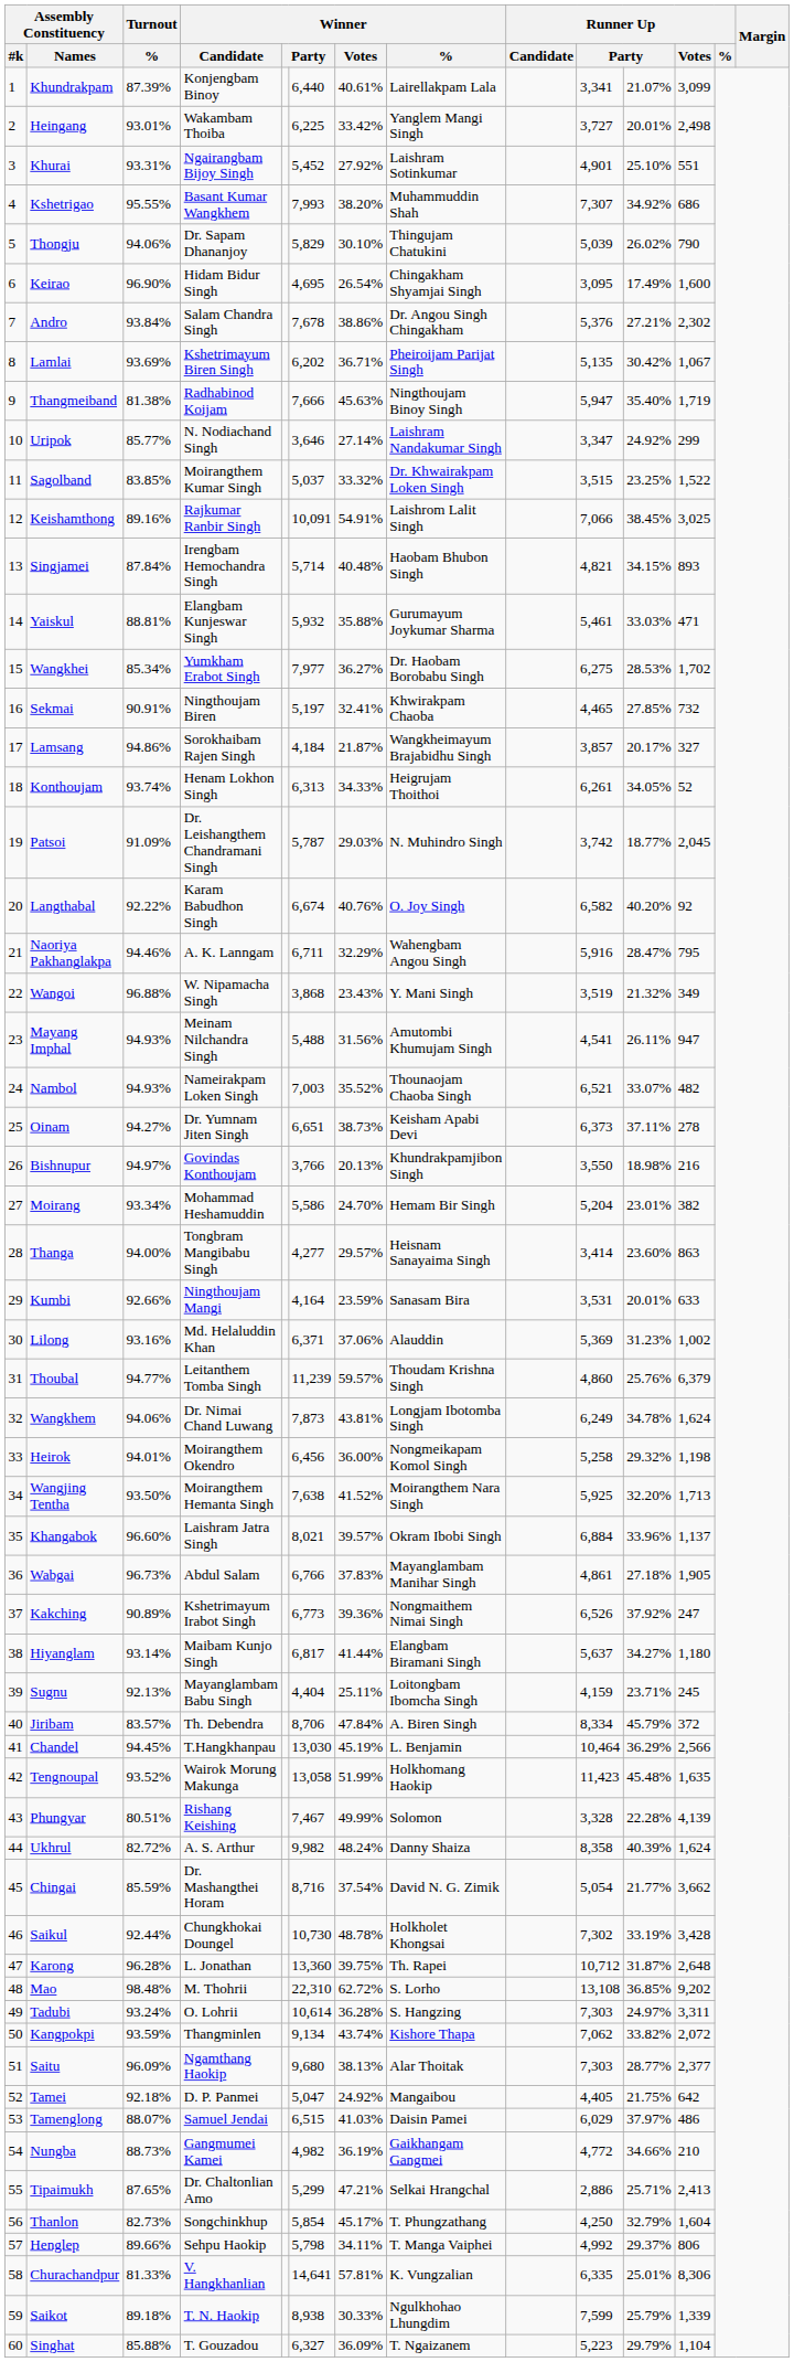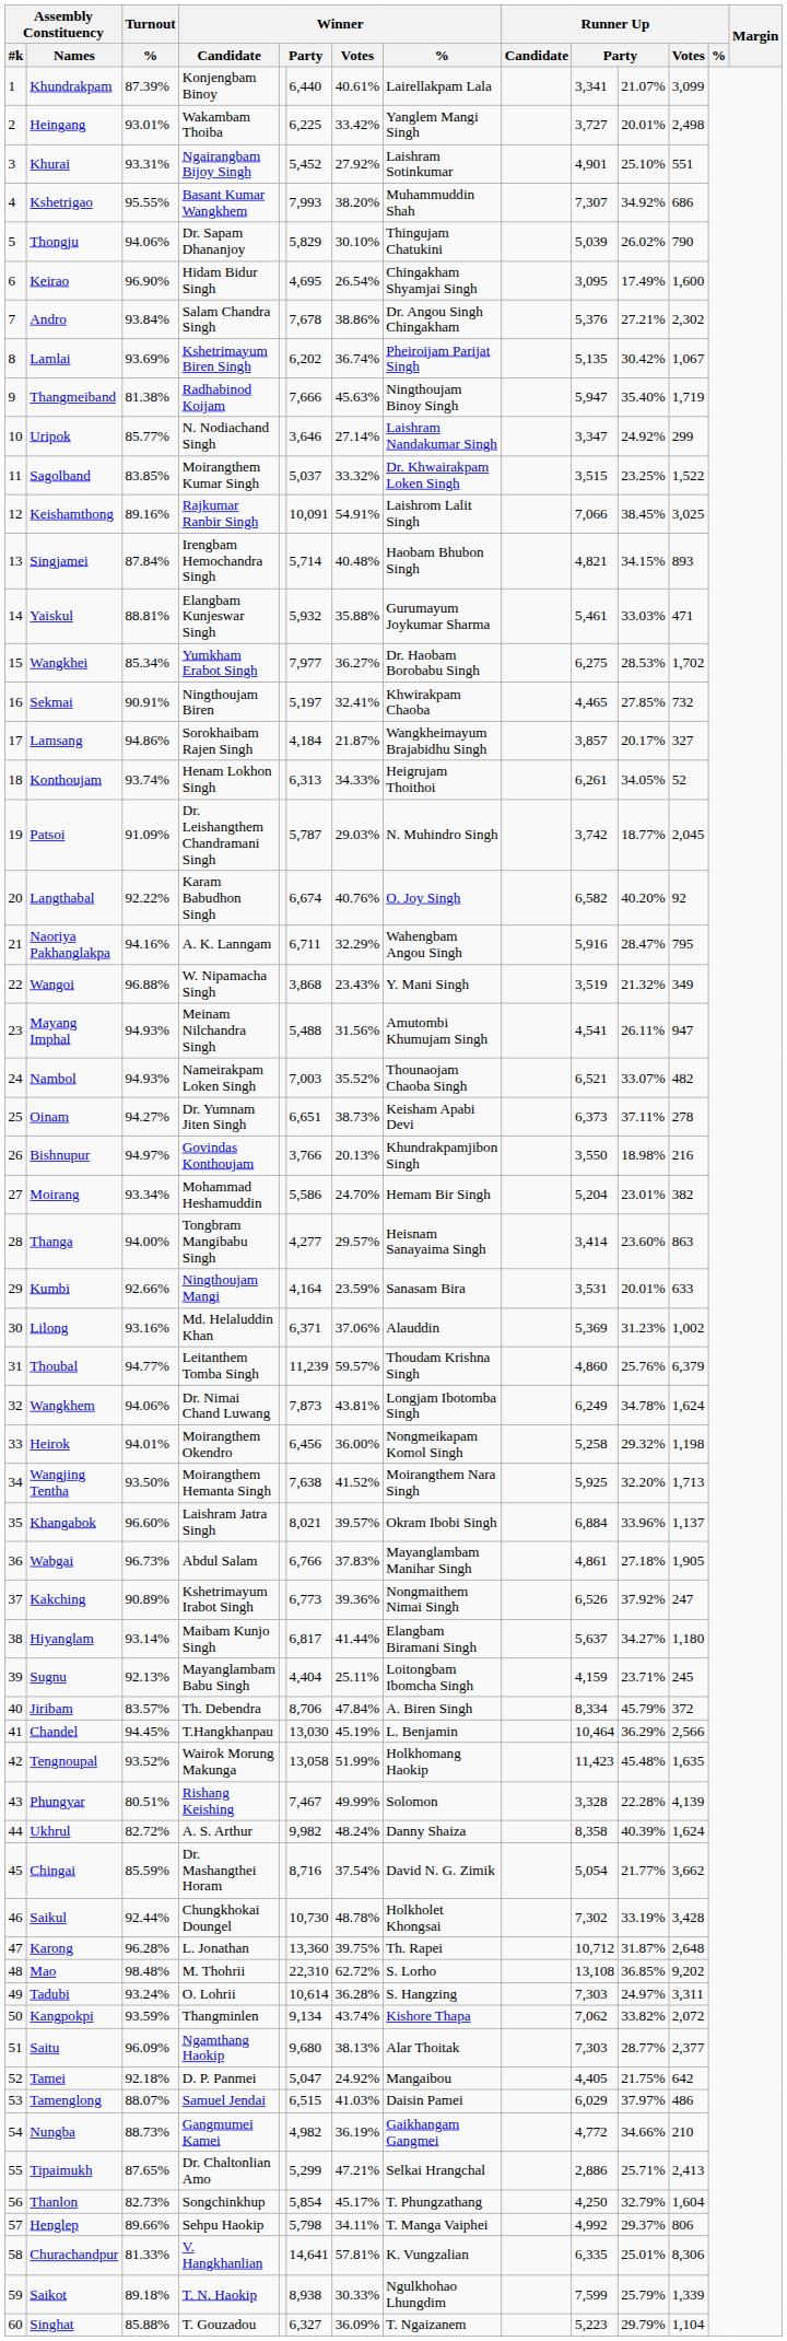 <table class="wikitable sortable">
 <tr>
 <th colspan="2">Assembly Constituency</th>
 <th>Turnout</th>
 <th colspan="5">Winner</th>
 <th colspan="5">Runner Up</th>
 <th rowspan="2" data-sort-type=number>Margin</th>
 </tr>
 <tr>
 <th>#k</th>
 <th>Names</th>
 <th>%</th>
 <th>Candidate</th>
 <th colspan="2">Party</th>
 <th data-sort-type=number>Votes</th>
 <th>%</th>
 <th>Candidate</th>
 <th colspan="2">Party</th>
 <th data-sort-type=number>Votes</th>
 <th>%</th>
 </tr>
 <tr>
 <td>1</td>
 <td><a href='#'>Khundrakpam</a></td>
 <td>87.39%</td>
 <td>Konjengbam Binoy</td>
 <td></td>
 <td>6,440</td>
 <td>40.61%</td>
 <td>Lairellakpam Lala</td>
 <td></td>
 <td>3,341</td>
 <td>21.07%</td>
 <td>3,099</td>
 </tr>
 <tr>
 <td>2</td>
 <td><a href='#'>Heingang</a></td>
 <td>93.01%</td>
 <td>Wakambam Thoiba</td>
 <td></td>
 <td>6,225</td>
 <td>33.42%</td>
 <td>Yanglem Mangi Singh</td>
 <td></td>
 <td>3,727</td>
 <td>20.01%</td>
 <td>2,498</td>
 </tr>
 <tr>
 <td>3</td>
 <td><a href='#'>Khurai</a></td>
 <td>93.31%</td>
 <td><a href='#'>Ngairangbam Bijoy Singh</a></td>
 <td></td>
 <td>5,452</td>
 <td>27.92%</td>
 <td>Laishram Sotinkumar</td>
 <td></td>
 <td>4,901</td>
 <td>25.10%</td>
 <td>551</td>
 </tr>
 <tr>
 <td>4</td>
 <td><a href='#'>Kshetrigao</a></td>
 <td>95.55%</td>
 <td><a href='#'>Basant Kumar Wangkhem</a></td>
 <td></td>
 <td>7,993</td>
 <td>38.20%</td>
 <td>Muhammuddin Shah</td>
 <td></td>
 <td>7,307</td>
 <td>34.92%</td>
 <td>686</td>
 </tr>
 <tr>
 <td>5</td>
 <td><a href='#'>Thongju</a></td>
 <td>94.06%</td>
 <td>Dr. Sapam Dhananjoy</td>
 <td></td>
 <td>5,829</td>
 <td>30.10%</td>
 <td>Thingujam Chatukini</td>
 <td></td>
 <td>5,039</td>
 <td>26.02%</td>
 <td>790</td>
 </tr>
 <tr>
 <td>6</td>
 <td><a href='#'>Keirao</a></td>
 <td>96.90%</td>
 <td>Hidam Bidur Singh</td>
 <td></td>
 <td>4,695</td>
 <td>26.54%</td>
 <td>Chingakham Shyamjai Singh</td>
 <td></td>
 <td>3,095</td>
 <td>17.49%</td>
 <td>1,600</td>
 </tr>
 <tr>
 <td>7</td>
 <td><a href='#'>Andro</a></td>
 <td>93.84%</td>
 <td>Salam Chandra Singh</td>
 <td></td>
 <td>7,678</td>
 <td>38.86%</td>
 <td>Dr. Angou Singh Chingakham</td>
 <td></td>
 <td>5,376</td>
 <td>27.21%</td>
 <td>2,302</td>
 </tr>
 <tr>
 <td>8</td>
 <td><a href='#'>Lamlai</a></td>
 <td>93.69%</td>
 <td><a href='#'>Kshetrimayum Biren Singh</a></td>
 <td></td>
 <td>6,202</td>
-<td>36.71%</td>
+<td>36.74%</td>
 <td><a href='#'>Pheiroijam Parijat Singh</a></td>
 <td></td>
 <td>5,135</td>
 <td>30.42%</td>
 <td>1,067</td>
 </tr>
 <tr>
 <td>9</td>
 <td><a href='#'>Thangmeiband</a></td>
 <td>81.38%</td>
 <td><a href='#'>Radhabinod Koijam</a></td>
 <td></td>
 <td>7,666</td>
 <td>45.63%</td>
 <td>Ningthoujam Binoy Singh</td>
 <td></td>
 <td>5,947</td>
 <td>35.40%</td>
 <td>1,719</td>
 </tr>
 <tr>
 <td>10</td>
 <td><a href='#'>Uripok</a></td>
 <td>85.77%</td>
 <td>N. Nodiachand Singh</td>
 <td></td>
 <td>3,646</td>
 <td>27.14%</td>
 <td><a href='#'>Laishram Nandakumar Singh</a></td>
 <td></td>
 <td>3,347</td>
 <td>24.92%</td>
 <td>299</td>
 </tr>
 <tr>
 <td>11</td>
 <td><a href='#'>Sagolband</a></td>
 <td>83.85%</td>
 <td>Moirangthem Kumar Singh</td>
 <td></td>
 <td>5,037</td>
 <td>33.32%</td>
 <td><a href='#'>Dr. Khwairakpam Loken Singh</a></td>
 <td></td>
 <td>3,515</td>
 <td>23.25%</td>
 <td>1,522</td>
 </tr>
 <tr>
 <td>12</td>
 <td><a href='#'>Keishamthong</a></td>
 <td>89.16%</td>
 <td><a href='#'>Rajkumar Ranbir Singh</a></td>
 <td></td>
 <td>10,091</td>
 <td>54.91%</td>
 <td>Laishrom Lalit Singh</td>
 <td></td>
 <td>7,066</td>
 <td>38.45%</td>
 <td>3,025</td>
 </tr>
 <tr>
 <td>13</td>
 <td><a href='#'>Singjamei</a></td>
 <td>87.84%</td>
 <td>Irengbam Hemochandra Singh</td>
 <td></td>
 <td>5,714</td>
 <td>40.48%</td>
 <td>Haobam Bhubon Singh</td>
 <td></td>
 <td>4,821</td>
 <td>34.15%</td>
 <td>893</td>
 </tr>
 <tr>
 <td>14</td>
 <td><a href='#'>Yaiskul</a></td>
 <td>88.81%</td>
 <td>Elangbam Kunjeswar Singh</td>
 <td></td>
 <td>5,932</td>
 <td>35.88%</td>
 <td>Gurumayum Joykumar Sharma</td>
 <td></td>
 <td>5,461</td>
 <td>33.03%</td>
 <td>471</td>
 </tr>
 <tr>
 <td>15</td>
 <td><a href='#'>Wangkhei</a></td>
 <td>85.34%</td>
 <td><a href='#'>Yumkham Erabot Singh</a></td>
 <td></td>
 <td>7,977</td>
 <td>36.27%</td>
 <td>Dr. Haobam Borobabu Singh</td>
 <td></td>
 <td>6,275</td>
 <td>28.53%</td>
 <td>1,702</td>
 </tr>
 <tr>
 <td>16</td>
 <td><a href='#'>Sekmai</a></td>
 <td>90.91%</td>
 <td>Ningthoujam Biren</td>
 <td></td>
 <td>5,197</td>
 <td>32.41%</td>
 <td>Khwirakpam Chaoba</td>
 <td></td>
 <td>4,465</td>
 <td>27.85%</td>
 <td>732</td>
 </tr>
 <tr>
 <td>17</td>
 <td><a href='#'>Lamsang</a></td>
 <td>94.86%</td>
 <td>Sorokhaibam Rajen Singh</td>
 <td></td>
 <td>4,184</td>
 <td>21.87%</td>
 <td>Wangkheimayum Brajabidhu Singh</td>
 <td></td>
 <td>3,857</td>
 <td>20.17%</td>
 <td>327</td>
 </tr>
 <tr>
 <td>18</td>
 <td><a href='#'>Konthoujam</a></td>
 <td>93.74%</td>
 <td>Henam Lokhon Singh</td>
 <td></td>
 <td>6,313</td>
 <td>34.33%</td>
 <td>Heigrujam Thoithoi</td>
 <td></td>
 <td>6,261</td>
 <td>34.05%</td>
 <td>52</td>
 </tr>
 <tr>
 <td>19</td>
 <td><a href='#'>Patsoi</a></td>
 <td>91.09%</td>
 <td>Dr. Leishangthem Chandramani Singh</td>
 <td></td>
 <td>5,787</td>
 <td>29.03%</td>
 <td>N. Muhindro Singh</td>
 <td></td>
 <td>3,742</td>
 <td>18.77%</td>
 <td>2,045</td>
 </tr>
 <tr>
 <td>20</td>
 <td><a href='#'>Langthabal</a></td>
 <td>92.22%</td>
 <td>Karam Babudhon Singh</td>
 <td></td>
 <td>6,674</td>
 <td>40.76%</td>
 <td><a href='#'>O. Joy Singh</a></td>
 <td></td>
 <td>6,582</td>
 <td>40.20%</td>
 <td>92</td>
 </tr>
 <tr>
 <td>21</td>
 <td><a href='#'>Naoriya Pakhanglakpa</a></td>
-<td>94.46%</td>
+<td>94.16%</td>
 <td>A. K. Lanngam</td>
 <td></td>
 <td>6,711</td>
 <td>32.29%</td>
 <td>Wahengbam Angou Singh</td>
 <td></td>
 <td>5,916</td>
 <td>28.47%</td>
 <td>795</td>
 </tr>
 <tr>
 <td>22</td>
 <td><a href='#'>Wangoi</a></td>
 <td>96.88%</td>
 <td>W. Nipamacha Singh</td>
 <td></td>
 <td>3,868</td>
 <td>23.43%</td>
 <td>Y. Mani Singh</td>
 <td></td>
 <td>3,519</td>
 <td>21.32%</td>
 <td>349</td>
 </tr>
 <tr>
 <td>23</td>
 <td><a href='#'>Mayang Imphal</a></td>
 <td>94.93%</td>
 <td>Meinam Nilchandra Singh</td>
 <td></td>
 <td>5,488</td>
 <td>31.56%</td>
 <td>Amutombi Khumujam Singh</td>
 <td></td>
 <td>4,541</td>
 <td>26.11%</td>
 <td>947</td>
 </tr>
 <tr>
 <td>24</td>
 <td><a href='#'>Nambol</a></td>
 <td>94.93%</td>
 <td>Nameirakpam Loken Singh</td>
 <td></td>
 <td>7,003</td>
 <td>35.52%</td>
 <td>Thounaojam Chaoba Singh</td>
 <td></td>
 <td>6,521</td>
 <td>33.07%</td>
 <td>482</td>
 </tr>
 <tr>
 <td>25</td>
 <td><a href='#'>Oinam</a></td>
 <td>94.27%</td>
 <td>Dr. Yumnam Jiten Singh</td>
 <td></td>
 <td>6,651</td>
 <td>38.73%</td>
 <td>Keisham Apabi Devi</td>
 <td></td>
 <td>6,373</td>
 <td>37.11%</td>
 <td>278</td>
 </tr>
 <tr>
 <td>26</td>
 <td><a href='#'>Bishnupur</a></td>
 <td>94.97%</td>
 <td><a href='#'>Govindas Konthoujam</a></td>
 <td></td>
 <td>3,766</td>
 <td>20.13%</td>
 <td>Khundrakpamjibon Singh</td>
 <td></td>
 <td>3,550</td>
 <td>18.98%</td>
 <td>216</td>
 </tr>
 <tr>
 <td>27</td>
 <td><a href='#'>Moirang</a></td>
 <td>93.34%</td>
 <td>Mohammad Heshamuddin</td>
 <td></td>
 <td>5,586</td>
 <td>24.70%</td>
 <td>Hemam Bir Singh</td>
 <td></td>
 <td>5,204</td>
 <td>23.01%</td>
 <td>382</td>
 </tr>
 <tr>
 <td>28</td>
 <td><a href='#'>Thanga</a></td>
 <td>94.00%</td>
 <td>Tongbram Mangibabu Singh</td>
 <td></td>
 <td>4,277</td>
 <td>29.57%</td>
 <td>Heisnam Sanayaima Singh</td>
 <td></td>
 <td>3,414</td>
 <td>23.60%</td>
 <td>863</td>
 </tr>
 <tr>
 <td>29</td>
 <td><a href='#'>Kumbi</a></td>
 <td>92.66%</td>
 <td><a href='#'>Ningthoujam Mangi</a></td>
 <td></td>
 <td>4,164</td>
 <td>23.59%</td>
 <td>Sanasam Bira</td>
 <td></td>
 <td>3,531</td>
 <td>20.01%</td>
 <td>633</td>
 </tr>
 <tr>
 <td>30</td>
 <td><a href='#'>Lilong</a></td>
 <td>93.16%</td>
 <td>Md. Helaluddin Khan</td>
 <td></td>
 <td>6,371</td>
 <td>37.06%</td>
 <td>Alauddin</td>
 <td></td>
 <td>5,369</td>
 <td>31.23%</td>
 <td>1,002</td>
 </tr>
 <tr>
 <td>31</td>
 <td><a href='#'>Thoubal</a></td>
 <td>94.77%</td>
 <td>Leitanthem Tomba Singh</td>
 <td></td>
 <td>11,239</td>
 <td>59.57%</td>
 <td>Thoudam Krishna Singh</td>
 <td></td>
 <td>4,860</td>
 <td>25.76%</td>
 <td>6,379</td>
 </tr>
 <tr>
 <td>32</td>
 <td><a href='#'>Wangkhem</a></td>
 <td>94.06%</td>
 <td>Dr. Nimai Chand Luwang</td>
 <td></td>
 <td>7,873</td>
 <td>43.81%</td>
 <td>Longjam Ibotomba Singh</td>
 <td></td>
 <td>6,249</td>
 <td>34.78%</td>
 <td>1,624</td>
 </tr>
 <tr>
 <td>33</td>
 <td><a href='#'>Heirok</a></td>
 <td>94.01%</td>
 <td>Moirangthem Okendro</td>
 <td></td>
 <td>6,456</td>
 <td>36.00%</td>
 <td>Nongmeikapam Komol Singh</td>
 <td></td>
 <td>5,258</td>
 <td>29.32%</td>
 <td>1,198</td>
 </tr>
 <tr>
 <td>34</td>
 <td><a href='#'>Wangjing Tentha</a></td>
 <td>93.50%</td>
 <td>Moirangthem Hemanta Singh</td>
 <td></td>
 <td>7,638</td>
 <td>41.52%</td>
 <td>Moirangthem Nara Singh</td>
 <td></td>
 <td>5,925</td>
 <td>32.20%</td>
 <td>1,713</td>
 </tr>
 <tr>
 <td>35</td>
 <td><a href='#'>Khangabok</a></td>
 <td>96.60%</td>
 <td>Laishram Jatra Singh</td>
 <td></td>
 <td>8,021</td>
 <td>39.57%</td>
 <td>Okram Ibobi Singh</td>
 <td></td>
 <td>6,884</td>
 <td>33.96%</td>
 <td>1,137</td>
 </tr>
 <tr>
 <td>36</td>
 <td><a href='#'>Wabgai</a></td>
 <td>96.73%</td>
 <td>Abdul Salam</td>
 <td></td>
 <td>6,766</td>
 <td>37.83%</td>
 <td>Mayanglambam Manihar Singh</td>
 <td></td>
 <td>4,861</td>
 <td>27.18%</td>
 <td>1,905</td>
 </tr>
 <tr>
 <td>37</td>
 <td><a href='#'>Kakching</a></td>
 <td>90.89%</td>
 <td>Kshetrimayum Irabot Singh</td>
 <td></td>
 <td>6,773</td>
 <td>39.36%</td>
 <td>Nongmaithem Nimai Singh</td>
 <td></td>
 <td>6,526</td>
 <td>37.92%</td>
 <td>247</td>
 </tr>
 <tr>
 <td>38</td>
 <td><a href='#'>Hiyanglam</a></td>
 <td>93.14%</td>
 <td>Maibam Kunjo Singh</td>
 <td></td>
 <td>6,817</td>
 <td>41.44%</td>
 <td>Elangbam Biramani Singh</td>
 <td></td>
 <td>5,637</td>
 <td>34.27%</td>
 <td>1,180</td>
 </tr>
 <tr>
 <td>39</td>
 <td><a href='#'>Sugnu</a></td>
 <td>92.13%</td>
 <td>Mayanglambam Babu Singh</td>
 <td></td>
 <td>4,404</td>
 <td>25.11%</td>
 <td>Loitongbam Ibomcha Singh</td>
 <td></td>
 <td>4,159</td>
 <td>23.71%</td>
 <td>245</td>
 </tr>
 <tr>
 <td>40</td>
 <td><a href='#'>Jiribam</a></td>
 <td>83.57%</td>
 <td>Th. Debendra</td>
 <td></td>
 <td>8,706</td>
 <td>47.84%</td>
 <td>A. Biren Singh</td>
 <td></td>
 <td>8,334</td>
 <td>45.79%</td>
 <td>372</td>
 </tr>
 <tr>
 <td>41</td>
 <td><a href='#'>Chandel</a></td>
 <td>94.45%</td>
 <td>T.Hangkhanpau</td>
 <td></td>
 <td>13,030</td>
 <td>45.19%</td>
 <td>L. Benjamin</td>
 <td></td>
 <td>10,464</td>
 <td>36.29%</td>
 <td>2,566</td>
 </tr>
 <tr>
 <td>42</td>
 <td><a href='#'>Tengnoupal</a></td>
 <td>93.52%</td>
 <td>Wairok Morung Makunga</td>
 <td></td>
 <td>13,058</td>
 <td>51.99%</td>
 <td>Holkhomang Haokip</td>
 <td></td>
 <td>11,423</td>
 <td>45.48%</td>
 <td>1,635</td>
 </tr>
 <tr>
 <td>43</td>
 <td><a href='#'>Phungyar</a></td>
 <td>80.51%</td>
 <td><a href='#'>Rishang Keishing</a></td>
 <td></td>
 <td>7,467</td>
 <td>49.99%</td>
 <td>Solomon</td>
 <td></td>
 <td>3,328</td>
 <td>22.28%</td>
 <td>4,139</td>
 </tr>
 <tr>
 <td>44</td>
 <td><a href='#'>Ukhrul</a></td>
 <td>82.72%</td>
 <td>A. S. Arthur</td>
 <td></td>
 <td>9,982</td>
 <td>48.24%</td>
 <td>Danny Shaiza</td>
 <td></td>
 <td>8,358</td>
 <td>40.39%</td>
 <td>1,624</td>
 </tr>
 <tr>
 <td>45</td>
 <td><a href='#'>Chingai</a></td>
 <td>85.59%</td>
 <td>Dr. Mashangthei Horam</td>
 <td></td>
 <td>8,716</td>
 <td>37.54%</td>
 <td>David N. G. Zimik</td>
 <td></td>
 <td>5,054</td>
 <td>21.77%</td>
 <td>3,662</td>
 </tr>
 <tr>
 <td>46</td>
 <td><a href='#'>Saikul</a></td>
 <td>92.44%</td>
 <td>Chungkhokai Doungel</td>
 <td></td>
 <td>10,730</td>
 <td>48.78%</td>
 <td>Holkholet Khongsai</td>
 <td></td>
 <td>7,302</td>
 <td>33.19%</td>
 <td>3,428</td>
 </tr>
 <tr>
 <td>47</td>
 <td><a href='#'>Karong</a></td>
 <td>96.28%</td>
 <td>L. Jonathan</td>
 <td></td>
 <td>13,360</td>
 <td>39.75%</td>
 <td>Th. Rapei</td>
 <td></td>
 <td>10,712</td>
 <td>31.87%</td>
 <td>2,648</td>
 </tr>
 <tr>
 <td>48</td>
 <td><a href='#'>Mao</a></td>
 <td>98.48%</td>
 <td>M. Thohrii</td>
 <td></td>
 <td>22,310</td>
 <td>62.72%</td>
 <td>S. Lorho</td>
 <td></td>
 <td>13,108</td>
 <td>36.85%</td>
 <td>9,202</td>
 </tr>
 <tr>
 <td>49</td>
 <td><a href='#'>Tadubi</a></td>
 <td>93.24%</td>
 <td>O. Lohrii</td>
 <td></td>
 <td>10,614</td>
 <td>36.28%</td>
 <td>S. Hangzing</td>
 <td></td>
 <td>7,303</td>
 <td>24.97%</td>
 <td>3,311</td>
 </tr>
 <tr>
 <td>50</td>
 <td><a href='#'>Kangpokpi</a></td>
 <td>93.59%</td>
 <td>Thangminlen</td>
 <td></td>
 <td>9,134</td>
 <td>43.74%</td>
 <td><a href='#'>Kishore Thapa</a></td>
 <td></td>
 <td>7,062</td>
 <td>33.82%</td>
 <td>2,072</td>
 </tr>
 <tr>
 <td>51</td>
 <td><a href='#'>Saitu</a></td>
 <td>96.09%</td>
 <td><a href='#'>Ngamthang Haokip</a></td>
 <td></td>
 <td>9,680</td>
 <td>38.13%</td>
 <td>Alar Thoitak</td>
 <td></td>
 <td>7,303</td>
 <td>28.77%</td>
 <td>2,377</td>
 </tr>
 <tr>
 <td>52</td>
 <td><a href='#'>Tamei</a></td>
 <td>92.18%</td>
 <td>D. P. Panmei</td>
 <td></td>
 <td>5,047</td>
 <td>24.92%</td>
 <td>Mangaibou</td>
 <td></td>
 <td>4,405</td>
 <td>21.75%</td>
 <td>642</td>
 </tr>
 <tr>
 <td>53</td>
 <td><a href='#'>Tamenglong</a></td>
 <td>88.07%</td>
 <td><a href='#'>Samuel Jendai</a></td>
 <td></td>
 <td>6,515</td>
 <td>41.03%</td>
 <td>Daisin Pamei</td>
 <td></td>
 <td>6,029</td>
 <td>37.97%</td>
 <td>486</td>
 </tr>
 <tr>
 <td>54</td>
 <td><a href='#'>Nungba</a></td>
 <td>88.73%</td>
 <td><a href='#'>Gangmumei Kamei</a></td>
 <td></td>
 <td>4,982</td>
 <td>36.19%</td>
 <td><a href='#'>Gaikhangam Gangmei</a></td>
 <td></td>
 <td>4,772</td>
 <td>34.66%</td>
 <td>210</td>
 </tr>
 <tr>
 <td>55</td>
 <td><a href='#'>Tipaimukh</a></td>
 <td>87.65%</td>
 <td>Dr. Chaltonlian Amo</td>
 <td></td>
 <td>5,299</td>
 <td>47.21%</td>
 <td>Selkai Hrangchal</td>
 <td></td>
 <td>2,886</td>
 <td>25.71%</td>
 <td>2,413</td>
 </tr>
 <tr>
 <td>56</td>
 <td><a href='#'>Thanlon</a></td>
 <td>82.73%</td>
 <td>Songchinkhup</td>
 <td></td>
 <td>5,854</td>
 <td>45.17%</td>
 <td>T. Phungzathang</td>
 <td></td>
 <td>4,250</td>
 <td>32.79%</td>
 <td>1,604</td>
 </tr>
 <tr>
 <td>57</td>
 <td><a href='#'>Henglep</a></td>
 <td>89.66%</td>
 <td>Sehpu Haokip</td>
 <td></td>
 <td>5,798</td>
 <td>34.11%</td>
 <td>T. Manga Vaiphei</td>
 <td></td>
 <td>4,992</td>
 <td>29.37%</td>
 <td>806</td>
 </tr>
 <tr>
 <td>58</td>
 <td><a href='#'>Churachandpur</a></td>
 <td>81.33%</td>
 <td><a href='#'>V. Hangkhanlian</a></td>
 <td></td>
 <td>14,641</td>
 <td>57.81%</td>
 <td>K. Vungzalian</td>
 <td></td>
 <td>6,335</td>
 <td>25.01%</td>
 <td>8,306</td>
 </tr>
 <tr>
 <td>59</td>
 <td><a href='#'>Saikot</a></td>
 <td>89.18%</td>
 <td><a href='#'>T. N. Haokip</a></td>
 <td></td>
 <td>8,938</td>
 <td>30.33%</td>
 <td>Ngulkhohao Lhungdim</td>
 <td></td>
 <td>7,599</td>
 <td>25.79%</td>
 <td>1,339</td>
 </tr>
 <tr>
 <td>60</td>
 <td><a href='#'>Singhat</a></td>
 <td>85.88%</td>
 <td>T. Gouzadou</td>
 <td></td>
 <td>6,327</td>
 <td>36.09%</td>
 <td>T. Ngaizanem</td>
 <td></td>
 <td>5,223</td>
 <td>29.79%</td>
 <td>1,104</td>
 </tr>
 </table>
